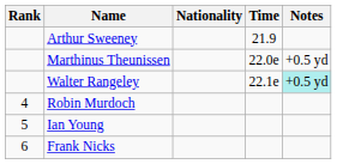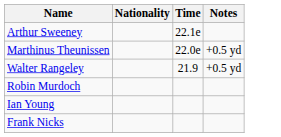 <table class="wikitable sortable" style=" text-align:center">
 <tr>
-<th>Rank</th>
 <th>Name</th>
 <th>Nationality</th>
 <th>Time</th>
 <th>Notes</th>
 </tr>
 <tr>
-<td></td>
 <td align=left><a href='#'>Arthur Sweeney</a></td>
 <td align=left></td>
-<td>21.9</td>
+<td>22.1e</td>
 <td></td>
 </tr>
 <tr>
-<td></td>
 <td align=left><a href='#'>Marthinus Theunissen</a></td>
 <td align=left></td>
 <td>22.0e</td>
 <td>+0.5 yd</td>
 </tr>
 <tr>
-<td></td>
 <td align=left><a href='#'>Walter Rangeley</a></td>
 <td align=left></td>
-<td>22.1e</td>
-<td style="background: paleturquoise;">+0.5 yd</td>
+<td>21.9</td>
+<td>+0.5 yd</td>
 </tr>
 <tr>
-<td>4</td>
 <td align=left><a href='#'>Robin Murdoch</a></td>
 <td align=left></td>
 <td></td>
 <td></td>
 </tr>
 <tr>
-<td>5</td>
 <td align=left><a href='#'>Ian Young</a></td>
 <td align=left></td>
 <td></td>
 <td></td>
 </tr>
 <tr>
-<td>6</td>
 <td align=left><a href='#'>Frank Nicks</a></td>
 <td align=left></td>
 <td></td>
 <td></td>
 </tr>
 </table>
